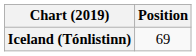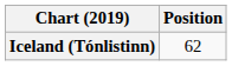 <table class="wikitable plainrowheaders" style="text-align:center;">
 <tr>
 <th>Chart (2019)</th>
 <th>Position</th>
 </tr>
 <tr>
 <th scope="row">Iceland (Tónlistinn)</th>
-<td>69</td>
+<td>62</td>
 </tr>
 </table>
